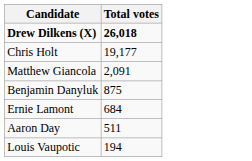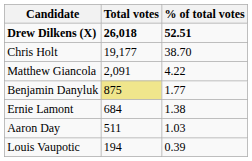 <table class="wikitable">
 <tr>
 <th>Candidate</th>
 <th>Total votes</th>
+<th>% of total votes</th>
 </tr>
 <tr>
 <td><strong>Drew Dilkens (X)</strong></td>
 <td><strong>26,018</strong></td>
+<td><strong>52.51</strong></td>
 </tr>
 <tr>
 <td>Chris Holt</td>
 <td>19,177</td>
+<td>38.70</td>
 </tr>
 <tr>
 <td>Matthew Giancola</td>
 <td>2,091</td>
+<td>4.22</td>
 </tr>
 <tr>
 <td>Benjamin Danyluk</td>
-<td>875</td>
+<td style="background: khaki;">875</td>
+<td>1.77</td>
 </tr>
 <tr>
 <td>Ernie Lamont</td>
 <td>684</td>
+<td>1.38</td>
 </tr>
 <tr>
 <td>Aaron Day</td>
 <td>511</td>
+<td>1.03</td>
 </tr>
 <tr>
 <td>Louis Vaupotic</td>
 <td>194</td>
+<td>0.39</td>
 </tr>
 </table>
